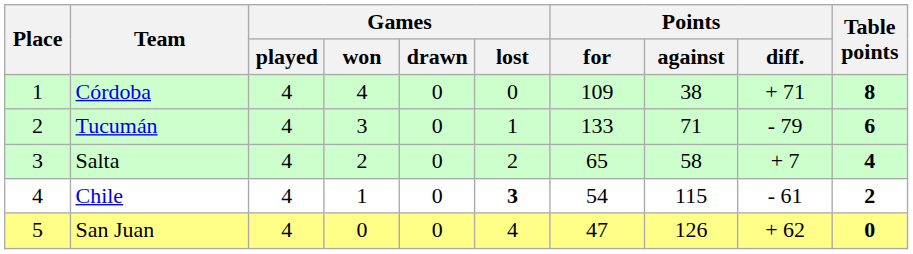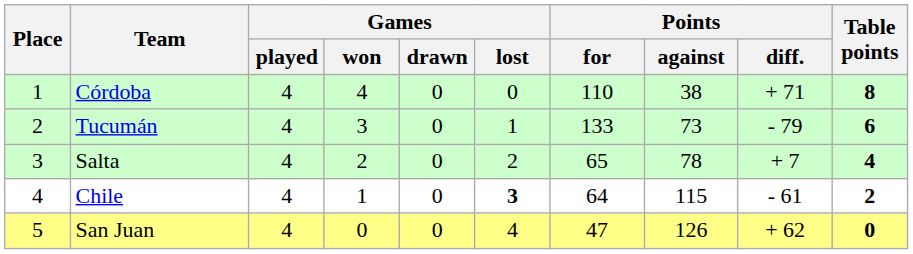 <table class="wikitable">
 <tr>
 <th rowspan=2 width="7%">Place</th>
 <th rowspan=2 width="19%">Team</th>
 <th colspan=4 width="30%">Games</th>
 <th colspan=3 width="26%">Points</th>
 <th rowspan=2 width="8%">Table<br>points</th>
 </tr>
 <tr>
 <th width="8%">played</th>
 <th width="8%">won</th>
 <th width="8%">drawn</th>
 <th width="8%">lost</th>
 <th width="10%">for</th>
 <th width="10%">against</th>
 <th width="10%">diff.</th>
 </tr>
 <tr align=center |- style="background: #ccffcc;">
 <td>1</td>
 <td align=left><a href='#'>Córdoba</a></td>
 <td>4</td>
 <td>4</td>
 <td>0</td>
 <td>0</td>
-<td>109</td>
+<td>110</td>
 <td>38</td>
 <td>+ 71</td>
 <td><strong>8</strong></td>
 </tr>
 <tr align=center |- style="background: #ccffcc;">
 <td>2</td>
 <td align=left><a href='#'>Tucumán</a></td>
 <td>4</td>
 <td>3</td>
 <td>0</td>
 <td>1</td>
 <td>133</td>
-<td>71</td>
+<td>73</td>
 <td>- 79</td>
 <td><strong>6</strong></td>
 </tr>
 <tr align=center |- style="background: #ccffcc;">
 <td>3</td>
 <td align=left>Salta</td>
 <td>4</td>
 <td>2</td>
 <td>0</td>
 <td>2</td>
 <td>65</td>
-<td>58</td>
+<td>78</td>
 <td>+ 7</td>
 <td><strong>4</strong></td>
 </tr>
 <tr align=center |- style="background: #ffffff;">
 <td>4</td>
 <td align=left><a href='#'>Chile</a></td>
 <td>4</td>
 <td>1</td>
 <td>0</td>
 <td><strong>3</strong></td>
-<td>54</td>
+<td>64</td>
 <td>115</td>
 <td>- 61</td>
 <td><strong>2</strong></td>
 </tr>
 <tr align=center |- style="background: #FFFF88;">
 <td>5</td>
 <td align=left>San Juan</td>
 <td>4</td>
 <td>0</td>
 <td>0</td>
 <td>4</td>
 <td>47</td>
 <td>126</td>
 <td>+ 62</td>
 <td><strong>0</strong></td>
 </tr>
 </table>
